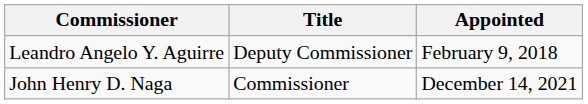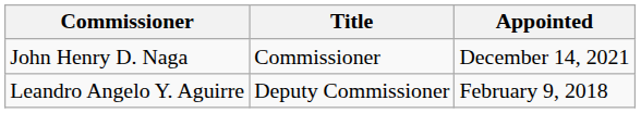 <table class="wikitable">
 <tr>
 <th>Commissioner</th>
 <th>Title</th>
 <th>Appointed</th>
 </tr>
 <tr>
+<td>John Henry D. Naga</td>
+<td>Commissioner</td>
+<td>December 14, 2021</td>
+</tr>
+<tr>
 <td>Leandro Angelo Y. Aguirre</td>
 <td>Deputy Commissioner</td>
 <td>February 9, 2018</td>
 </tr>
-<tr>
-<td>John Henry D. Naga</td>
-<td>Commissioner</td>
-<td>December 14, 2021</td>
-</tr>
 </table>
